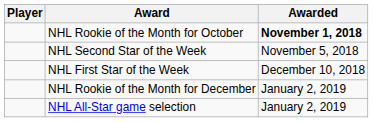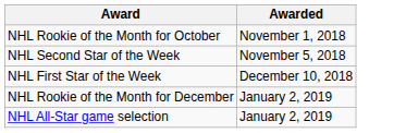 <table class="wikitable sortable">
 <tr>
-<th>Player</th>
 <th>Award</th>
 <th data-sort-type="date">Awarded</th>
 </tr>
 <tr>
-<td></td>
 <td>NHL Rookie of the Month for October</td>
-<td><strong>November 1, 2018</strong></td>
+<td>November 1, 2018</td>
 </tr>
 <tr>
-<td></td>
 <td>NHL Second Star of the Week</td>
 <td>November 5, 2018</td>
 </tr>
 <tr>
-<td></td>
 <td>NHL First Star of the Week</td>
 <td>December 10, 2018</td>
 </tr>
 <tr>
-<td></td>
 <td>NHL Rookie of the Month for December</td>
 <td>January 2, 2019</td>
 </tr>
 <tr>
-<td></td>
 <td><a href='#'>NHL All-Star game</a> selection</td>
 <td>January 2, 2019</td>
 </tr>
 </table>
